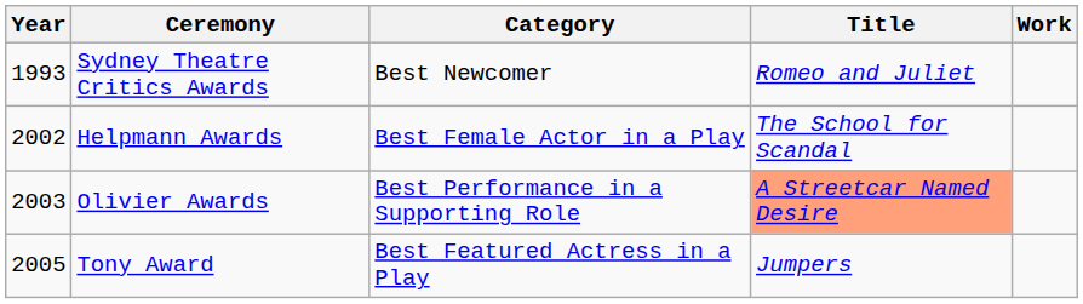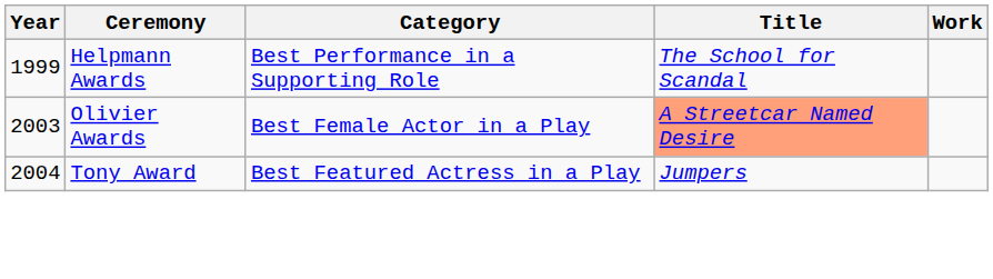 <table class="wikitable sortable">
 <tr>
 <th>Year</th>
 <th>Ceremony</th>
 <th>Category</th>
 <th>Title</th>
 <th>Work</th>
 </tr>
 <tr>
-<td>1993</td>
-<td><a href='#'>Sydney Theatre Critics Awards</a></td>
-<td>Best Newcomer</td>
-<td><em><a href='#'>Romeo and Juliet</a></em></td>
-<td></td>
-</tr>
-<tr>
-<td>2002</td>
+<td>1999</td>
 <td><a href='#'>Helpmann Awards</a></td>
-<td><a href='#'>Best Female Actor in a Play</a></td>
+<td><a href='#'>Best Performance in a Supporting Role</a></td>
 <td><em><a href='#'>The School for Scandal</a></em></td>
 <td></td>
 </tr>
 <tr>
 <td>2003</td>
 <td><a href='#'>Olivier Awards</a></td>
-<td><a href='#'>Best Performance in a Supporting Role</a></td>
+<td><a href='#'>Best Female Actor in a Play</a></td>
 <td style="background: lightsalmon;"><em><a href='#'>A Streetcar Named Desire</a></em></td>
 <td></td>
 </tr>
 <tr>
-<td>2005</td>
+<td>2004</td>
 <td><a href='#'>Tony Award</a></td>
 <td><a href='#'>Best Featured Actress in a Play</a></td>
 <td><em><a href='#'>Jumpers</a></em></td>
 <td></td>
 </tr>
 </table>
